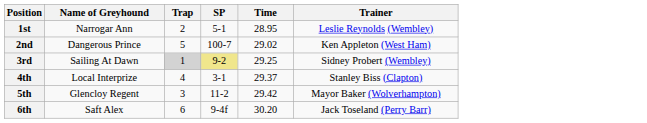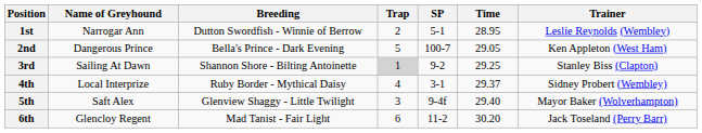 <table class="wikitable" style="text-align: center">
 <tr>
 <th width=50>Position</th>
 <th width=180>Name of Greyhound</th>
+<th width=280>Breeding</th>
 <th width=50>Trap</th>
 <th width=50>SP</th>
 <th width=80>Time</th>
 <th width=250>Trainer</th>
 </tr>
 <tr>
 <th>1st</th>
 <td>Narrogar Ann</td>
+<td>Dutton Swordfish - Winnie of Berrow</td>
 <td>2</td>
 <td>5-1</td>
 <td>28.95</td>
 <td><a href='#'>Leslie Reynolds</a> <a href='#'>(Wembley)</a></td>
 </tr>
 <tr>
 <th>2nd</th>
 <td>Dangerous Prince</td>
+<td>Bella's Prince - Dark Evening</td>
 <td>5</td>
 <td>100-7</td>
-<td>29.02</td>
+<td>29.05</td>
 <td>Ken Appleton <a href='#'>(West Ham)</a></td>
 </tr>
 <tr>
 <th>3rd</th>
 <td>Sailing At Dawn</td>
+<td>Shannon Shore - Bilting Antoinette</td>
 <td style="background: lightgrey;">1</td>
-<td style="background: khaki;">9-2</td>
+<td>9-2</td>
 <td>29.25</td>
-<td>Sidney Probert <a href='#'>(Wembley)</a></td>
+<td>Stanley Biss <a href='#'>(Clapton)</a></td>
 </tr>
 <tr>
 <th>4th</th>
 <td>Local Interprize</td>
+<td>Ruby Border - Mythical Daisy</td>
 <td>4</td>
 <td>3-1</td>
 <td>29.37</td>
-<td>Stanley Biss <a href='#'>(Clapton)</a></td>
+<td>Sidney Probert <a href='#'>(Wembley)</a></td>
 </tr>
 <tr>
 <th>5th</th>
-<td>Glencloy Regent</td>
+<td>Saft Alex</td>
+<td>Glenview Shaggy - Little Twilight</td>
 <td>3</td>
-<td>11-2</td>
-<td>29.42</td>
+<td>9-4f</td>
+<td>29.40</td>
 <td>Mayor Baker <a href='#'>(Wolverhampton)</a></td>
 </tr>
 <tr>
 <th>6th</th>
-<td>Saft Alex</td>
+<td>Glencloy Regent</td>
+<td>Mad Tanist - Fair Light</td>
 <td>6</td>
-<td>9-4f</td>
+<td>11-2</td>
 <td>30.20</td>
 <td>Jack Toseland <a href='#'>(Perry Barr)</a></td>
 </tr>
 </table>
